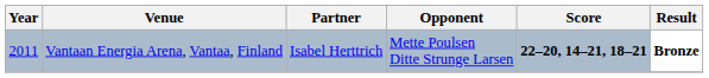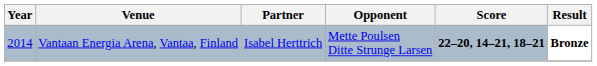 <table class="sortable wikitable" style="font-size: 90%;">
 <tr>
 <th>Year</th>
 <th>Venue</th>
 <th>Partner</th>
 <th>Opponent</th>
 <th>Score</th>
 <th>Result</th>
 </tr>
 <tr style="background:#AABBCC">
-<td align="center"><a href='#'>2011</a></td>
+<td align="center"><a href='#'>2014</a></td>
 <td align="left"><a href='#'>Vantaan Energia Arena</a>, <a href='#'>Vantaa</a>, <a href='#'>Finland</a></td>
 <td align="left"> <a href='#'>Isabel Herttrich</a></td>
 <td align="left"> <a href='#'>Mette Poulsen</a> <br>  <a href='#'>Ditte Strunge Larsen</a></td>
 <td align="center"><strong>22–20, 14–21, 18–21</strong></td>
 <td style="text-align:left; background:white"> <strong>Bronze</strong></td>
 </tr>
 <tr>
 </tr>
 </table>
